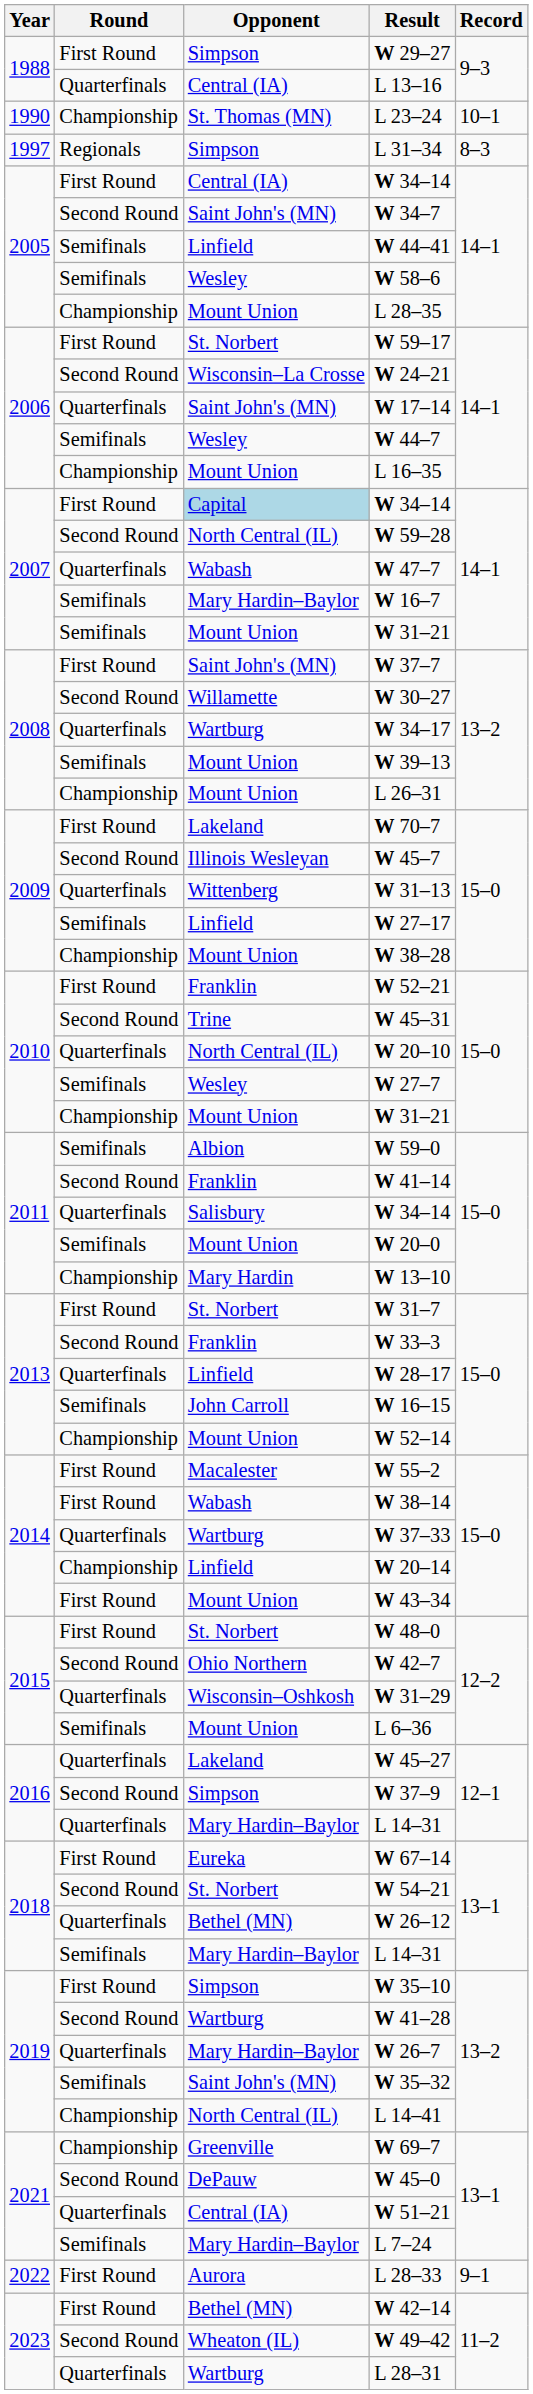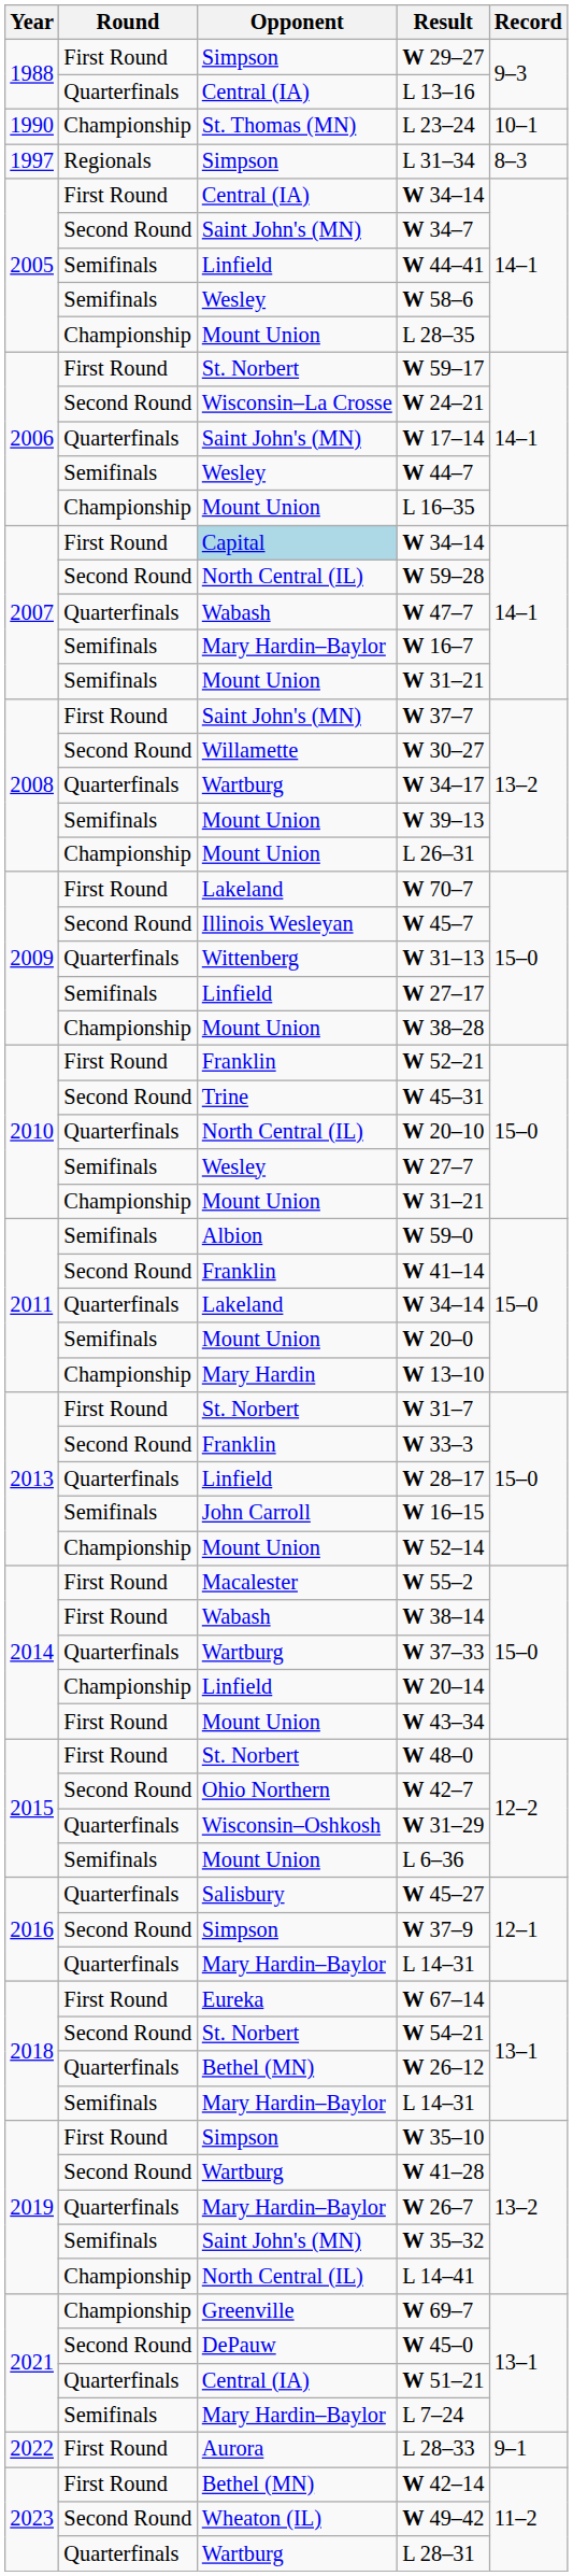 <table class="wikitable">
 <tr>
 <th>Year</th>
 <th>Round</th>
 <th>Opponent</th>
 <th>Result</th>
 <th>Record</th>
 </tr>
 <tr>
 <td rowspan="2"><a href='#'>1988</a></td>
 <td>First Round</td>
 <td><a href='#'>Simpson</a></td>
 <td><strong>W</strong> 29–27</td>
 <td rowspan="2">9–3</td>
 </tr>
 <tr>
 <td>Quarterfinals</td>
 <td><a href='#'>Central (IA)</a></td>
 <td>L 13–16</td>
 </tr>
 <tr>
 <td><a href='#'>1990</a></td>
 <td>Championship</td>
 <td><a href='#'>St. Thomas (MN)</a></td>
 <td>L 23–24</td>
 <td>10–1</td>
 </tr>
 <tr>
 <td><a href='#'>1997</a></td>
 <td>Regionals</td>
 <td><a href='#'>Simpson</a></td>
 <td>L 31–34</td>
 <td>8–3</td>
 </tr>
 <tr>
 <td rowspan="5"><a href='#'>2005</a></td>
 <td>First Round</td>
 <td><a href='#'>Central (IA)</a></td>
 <td><strong>W</strong> 34–14</td>
 <td rowspan="5">14–1</td>
 </tr>
 <tr>
 <td>Second Round</td>
 <td><a href='#'>Saint John's (MN)</a></td>
 <td><strong>W</strong> 34–7</td>
 </tr>
 <tr>
 <td>Semifinals</td>
 <td><a href='#'>Linfield</a></td>
 <td><strong>W</strong> 44–41</td>
 </tr>
 <tr>
 <td>Semifinals</td>
 <td><a href='#'>Wesley</a></td>
 <td><strong>W</strong> 58–6</td>
 </tr>
 <tr>
 <td>Championship</td>
 <td><a href='#'>Mount Union</a></td>
 <td>L 28–35</td>
 </tr>
 <tr>
 <td rowspan="5"><a href='#'>2006</a></td>
 <td>First Round</td>
 <td><a href='#'>St. Norbert</a></td>
 <td><strong>W</strong> 59–17</td>
 <td rowspan="5">14–1</td>
 </tr>
 <tr>
 <td>Second Round</td>
 <td><a href='#'>Wisconsin–La Crosse</a></td>
 <td><strong>W</strong> 24–21</td>
 </tr>
 <tr>
 <td>Quarterfinals</td>
 <td><a href='#'>Saint John's (MN)</a></td>
 <td><strong>W</strong> 17–14</td>
 </tr>
 <tr>
 <td>Semifinals</td>
 <td><a href='#'>Wesley</a></td>
 <td><strong>W</strong> 44–7</td>
 </tr>
 <tr>
 <td>Championship</td>
 <td><a href='#'>Mount Union</a></td>
 <td>L 16–35</td>
 </tr>
 <tr>
 <td rowspan="5"><a href='#'>2007</a></td>
 <td>First Round</td>
 <td style="background: lightblue;"><a href='#'>Capital</a></td>
 <td><strong>W</strong> 34–14</td>
 <td rowspan="5">14–1</td>
 </tr>
 <tr>
 <td>Second Round</td>
 <td><a href='#'>North Central (IL)</a></td>
 <td><strong>W</strong> 59–28</td>
 </tr>
 <tr>
 <td>Quarterfinals</td>
 <td><a href='#'>Wabash</a></td>
 <td><strong>W</strong> 47–7</td>
 </tr>
 <tr>
 <td>Semifinals</td>
 <td><a href='#'>Mary Hardin–Baylor</a></td>
 <td><strong>W</strong> 16–7</td>
 </tr>
 <tr>
 <td>Semifinals</td>
 <td><a href='#'>Mount Union</a></td>
 <td><strong>W</strong> 31–21</td>
 </tr>
 <tr>
 <td rowspan="5"><a href='#'>2008</a></td>
 <td>First Round</td>
 <td><a href='#'>Saint John's (MN)</a></td>
 <td><strong>W</strong> 37–7</td>
 <td rowspan="5">13–2</td>
 </tr>
 <tr>
 <td>Second Round</td>
 <td><a href='#'>Willamette</a></td>
 <td><strong>W</strong> 30–27</td>
 </tr>
 <tr>
 <td>Quarterfinals</td>
 <td><a href='#'>Wartburg</a></td>
 <td><strong>W</strong> 34–17</td>
 </tr>
 <tr>
 <td>Semifinals</td>
 <td><a href='#'>Mount Union</a></td>
 <td><strong>W</strong> 39–13</td>
 </tr>
 <tr>
 <td>Championship</td>
 <td><a href='#'>Mount Union</a></td>
 <td>L 26–31</td>
 </tr>
 <tr>
 <td rowspan="5"><a href='#'>2009</a></td>
 <td>First Round</td>
 <td><a href='#'>Lakeland</a></td>
 <td><strong>W</strong> 70–7</td>
 <td rowspan="5">15–0</td>
 </tr>
 <tr>
 <td>Second Round</td>
 <td><a href='#'>Illinois Wesleyan</a></td>
 <td><strong>W</strong> 45–7</td>
 </tr>
 <tr>
 <td>Quarterfinals</td>
 <td><a href='#'>Wittenberg</a></td>
 <td><strong>W</strong> 31–13</td>
 </tr>
 <tr>
 <td>Semifinals</td>
 <td><a href='#'>Linfield</a></td>
 <td><strong>W</strong> 27–17</td>
 </tr>
 <tr>
 <td>Championship</td>
 <td><a href='#'>Mount Union</a></td>
 <td><strong>W</strong> 38–28</td>
 </tr>
 <tr>
 <td rowspan="5"><a href='#'>2010</a></td>
 <td>First Round</td>
 <td><a href='#'>Franklin</a></td>
 <td><strong>W</strong> 52–21</td>
 <td rowspan="5">15–0</td>
 </tr>
 <tr>
 <td>Second Round</td>
 <td><a href='#'>Trine</a></td>
 <td><strong>W</strong> 45–31</td>
 </tr>
 <tr>
 <td>Quarterfinals</td>
 <td><a href='#'>North Central (IL)</a></td>
 <td><strong>W</strong> 20–10</td>
 </tr>
 <tr>
 <td>Semifinals</td>
 <td><a href='#'>Wesley</a></td>
 <td><strong>W</strong> 27–7</td>
 </tr>
 <tr>
 <td>Championship</td>
 <td><a href='#'>Mount Union</a></td>
 <td><strong>W</strong> 31–21</td>
 </tr>
 <tr>
 <td rowspan="5"><a href='#'>2011</a></td>
 <td>Semifinals</td>
 <td><a href='#'>Albion</a></td>
 <td><strong>W</strong> 59–0</td>
 <td rowspan="5">15–0</td>
 </tr>
 <tr>
 <td>Second Round</td>
 <td><a href='#'>Franklin</a></td>
 <td><strong>W</strong> 41–14</td>
 </tr>
 <tr>
 <td>Quarterfinals</td>
-<td><a href='#'>Salisbury</a></td>
+<td><a href='#'>Lakeland</a></td>
 <td><strong>W</strong> 34–14</td>
 </tr>
 <tr>
 <td>Semifinals</td>
 <td><a href='#'>Mount Union</a></td>
 <td><strong>W</strong> 20–0</td>
 </tr>
 <tr>
 <td>Championship</td>
 <td><a href='#'>Mary Hardin</a></td>
 <td><strong>W</strong> 13–10</td>
 </tr>
 <tr>
 <td rowspan="5"><a href='#'>2013</a></td>
 <td>First Round</td>
 <td><a href='#'>St. Norbert</a></td>
 <td><strong>W</strong> 31–7</td>
 <td rowspan="5">15–0</td>
 </tr>
 <tr>
 <td>Second Round</td>
 <td><a href='#'>Franklin</a></td>
 <td><strong>W</strong> 33–3</td>
 </tr>
 <tr>
 <td>Quarterfinals</td>
 <td><a href='#'>Linfield</a></td>
 <td><strong>W</strong> 28–17</td>
 </tr>
 <tr>
 <td>Semifinals</td>
 <td><a href='#'>John Carroll</a></td>
 <td><strong>W</strong> 16–15</td>
 </tr>
 <tr>
 <td>Championship</td>
 <td><a href='#'>Mount Union</a></td>
 <td><strong>W</strong> 52–14</td>
 </tr>
 <tr>
 <td rowspan="5"><a href='#'>2014</a></td>
 <td>First Round</td>
 <td><a href='#'>Macalester</a></td>
 <td><strong>W</strong> 55–2</td>
 <td rowspan="5">15–0</td>
 </tr>
 <tr>
 <td>First Round</td>
 <td><a href='#'>Wabash</a></td>
 <td><strong>W</strong> 38–14</td>
 </tr>
 <tr>
 <td>Quarterfinals</td>
 <td><a href='#'>Wartburg</a></td>
 <td><strong>W</strong> 37–33</td>
 </tr>
 <tr>
 <td>Championship</td>
 <td><a href='#'>Linfield</a></td>
 <td><strong>W</strong> 20–14</td>
 </tr>
 <tr>
 <td>First Round</td>
 <td><a href='#'>Mount Union</a></td>
 <td><strong>W</strong> 43–34</td>
 </tr>
 <tr>
 <td rowspan="4"><a href='#'>2015</a></td>
 <td>First Round</td>
 <td><a href='#'>St. Norbert</a></td>
 <td><strong>W</strong> 48–0</td>
 <td rowspan="4">12–2</td>
 </tr>
 <tr>
 <td>Second Round</td>
 <td><a href='#'>Ohio Northern</a></td>
 <td><strong>W</strong> 42–7</td>
 </tr>
 <tr>
 <td>Quarterfinals</td>
 <td><a href='#'>Wisconsin–Oshkosh</a></td>
 <td><strong>W</strong> 31–29</td>
 </tr>
 <tr>
 <td>Semifinals</td>
 <td><a href='#'>Mount Union</a></td>
 <td>L 6–36</td>
 </tr>
 <tr>
 <td rowspan="3"><a href='#'>2016</a></td>
 <td>Quarterfinals</td>
-<td><a href='#'>Lakeland</a></td>
+<td><a href='#'>Salisbury</a></td>
 <td><strong>W</strong> 45–27</td>
 <td rowspan="3">12–1</td>
 </tr>
 <tr>
 <td>Second Round</td>
 <td><a href='#'>Simpson</a></td>
 <td><strong>W</strong> 37–9</td>
 </tr>
 <tr>
 <td>Quarterfinals</td>
 <td><a href='#'>Mary Hardin–Baylor</a></td>
 <td>L 14–31</td>
 </tr>
 <tr>
 <td rowspan="4"><a href='#'>2018</a></td>
 <td>First Round</td>
 <td><a href='#'>Eureka</a></td>
 <td><strong>W</strong> 67–14</td>
 <td rowspan="4">13–1</td>
 </tr>
 <tr>
 <td>Second Round</td>
 <td><a href='#'>St. Norbert</a></td>
 <td><strong>W</strong> 54–21</td>
 </tr>
 <tr>
 <td>Quarterfinals</td>
 <td><a href='#'>Bethel (MN)</a></td>
 <td><strong>W</strong> 26–12</td>
 </tr>
 <tr>
 <td>Semifinals</td>
 <td><a href='#'>Mary Hardin–Baylor</a></td>
 <td>L 14–31</td>
 </tr>
 <tr>
 <td rowspan="5"><a href='#'>2019</a></td>
 <td>First Round</td>
 <td><a href='#'>Simpson</a></td>
 <td><strong>W</strong> 35–10</td>
 <td rowspan="5">13–2</td>
 </tr>
 <tr>
 <td>Second Round</td>
 <td><a href='#'>Wartburg</a></td>
 <td><strong>W</strong> 41–28</td>
 </tr>
 <tr>
 <td>Quarterfinals</td>
 <td><a href='#'>Mary Hardin–Baylor</a></td>
 <td><strong>W</strong> 26–7</td>
 </tr>
 <tr>
 <td>Semifinals</td>
 <td><a href='#'>Saint John's (MN)</a></td>
 <td><strong>W</strong> 35–32</td>
 </tr>
 <tr>
 <td>Championship</td>
 <td><a href='#'>North Central (IL)</a></td>
 <td>L 14–41</td>
 </tr>
 <tr>
 <td rowspan="4"><a href='#'>2021</a></td>
 <td>Championship</td>
 <td><a href='#'>Greenville</a></td>
 <td><strong>W</strong> 69–7</td>
 <td rowspan="4">13–1</td>
 </tr>
 <tr>
 <td>Second Round</td>
 <td><a href='#'>DePauw</a></td>
 <td><strong>W</strong> 45–0</td>
 </tr>
 <tr>
 <td>Quarterfinals</td>
 <td><a href='#'>Central (IA)</a></td>
 <td><strong>W</strong> 51–21</td>
 </tr>
 <tr>
 <td>Semifinals</td>
 <td><a href='#'>Mary Hardin–Baylor</a></td>
 <td>L 7–24</td>
 </tr>
 <tr>
 <td><a href='#'>2022</a></td>
 <td>First Round</td>
 <td><a href='#'>Aurora</a></td>
 <td>L 28–33</td>
 <td>9–1</td>
 </tr>
 <tr>
 <td rowspan="3"><a href='#'>2023</a></td>
 <td>First Round</td>
 <td><a href='#'>Bethel (MN)</a></td>
 <td><strong>W</strong> 42–14</td>
 <td rowspan="3">11–2</td>
 </tr>
 <tr>
 <td>Second Round</td>
 <td><a href='#'>Wheaton (IL)</a></td>
 <td><strong>W</strong> 49–42</td>
 </tr>
 <tr>
 <td>Quarterfinals</td>
 <td><a href='#'>Wartburg</a></td>
 <td>L 28–31</td>
 </tr>
 </table>
